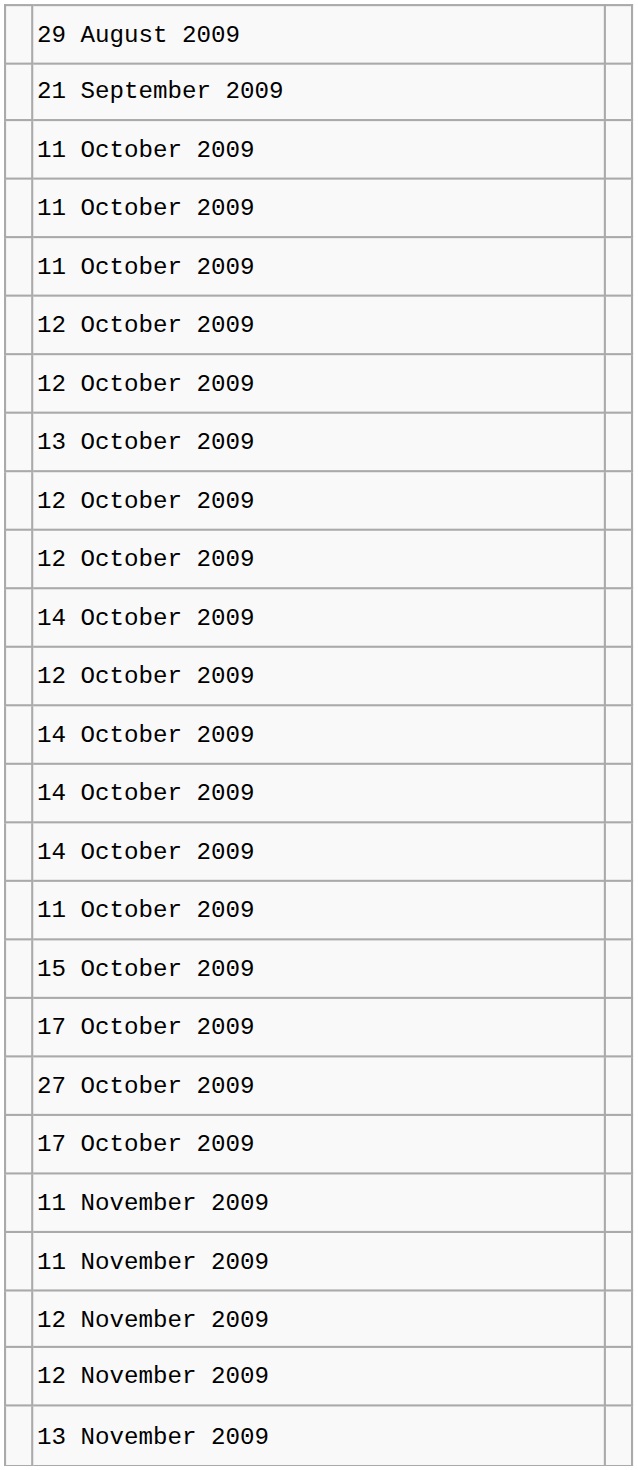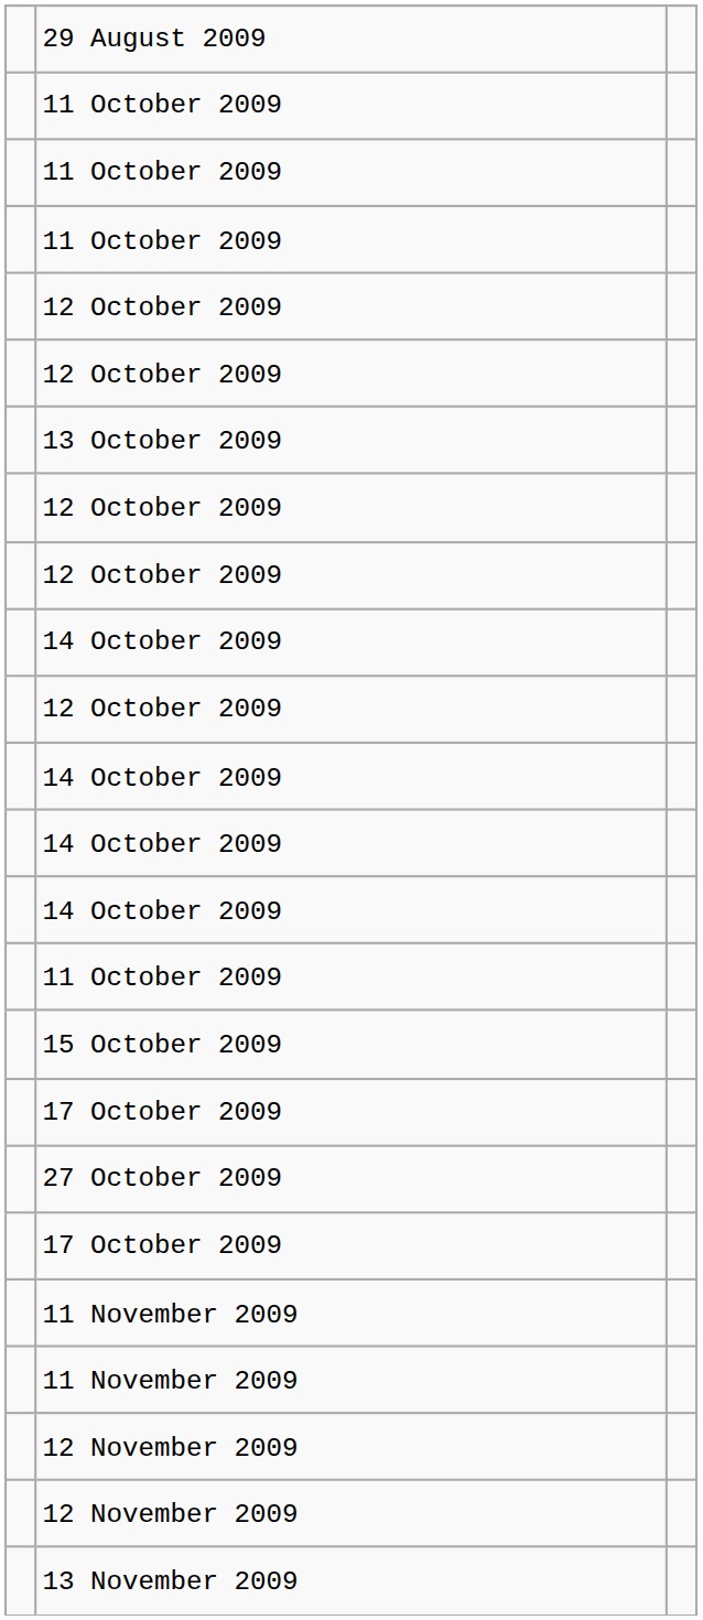 <table class="wikitable" style="font-size: 89%; float: left; width: 26em; margin-right: 1em; height: 700px">
 <tr>
 <td></td>
 <td>29 August 2009</td>
-<td></td>
-</tr>
-<tr>
-<td></td>
-<td>21 September 2009</td>
 <td></td>
 </tr>
 <tr>
 <td></td>
 <td>11 October 2009</td>
 <td></td>
 </tr>
 <tr>
 <td></td>
 <td>11 October 2009</td>
 <td></td>
 </tr>
 <tr>
 <td></td>
 <td>11 October 2009</td>
 <td></td>
 </tr>
 <tr>
 <td></td>
 <td>12 October 2009</td>
 <td></td>
 </tr>
 <tr>
 <td></td>
 <td>12 October 2009</td>
 <td></td>
 </tr>
 <tr>
 <td></td>
 <td>13 October 2009</td>
 <td></td>
 </tr>
 <tr>
 <td></td>
 <td>12 October 2009</td>
 <td></td>
 </tr>
 <tr>
 <td></td>
 <td>12 October 2009</td>
 <td></td>
 </tr>
 <tr>
 <td></td>
 <td>14 October 2009</td>
 <td></td>
 </tr>
 <tr>
 <td></td>
 <td>12 October 2009</td>
 <td></td>
 </tr>
 <tr>
 <td></td>
 <td>14 October 2009</td>
 <td></td>
 </tr>
 <tr>
 <td></td>
 <td>14 October 2009</td>
 <td></td>
 </tr>
 <tr>
 <td></td>
 <td>14 October 2009</td>
 <td></td>
 </tr>
 <tr>
 <td></td>
 <td>11 October 2009</td>
 <td></td>
 </tr>
 <tr>
 <td></td>
 <td>15 October 2009</td>
 <td></td>
 </tr>
 <tr>
 <td></td>
 <td>17 October 2009</td>
 <td></td>
 </tr>
 <tr>
 <td></td>
 <td>27 October 2009</td>
 <td></td>
 </tr>
 <tr>
 <td></td>
 <td>17 October 2009</td>
 <td></td>
 </tr>
 <tr>
 <td></td>
 <td>11 November 2009</td>
 <td></td>
 </tr>
 <tr>
 <td></td>
 <td>11 November 2009</td>
 <td></td>
 </tr>
 <tr>
 <td></td>
 <td>12 November 2009</td>
 <td></td>
 </tr>
 <tr>
 <td></td>
 <td>12 November 2009</td>
 <td></td>
 </tr>
 <tr>
 <td></td>
 <td>13 November 2009</td>
 <td></td>
 </tr>
 </table>
